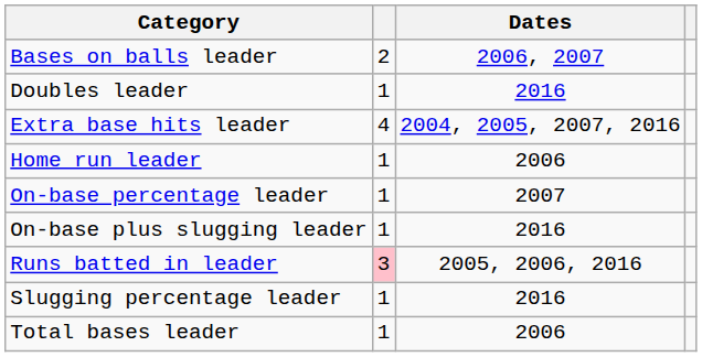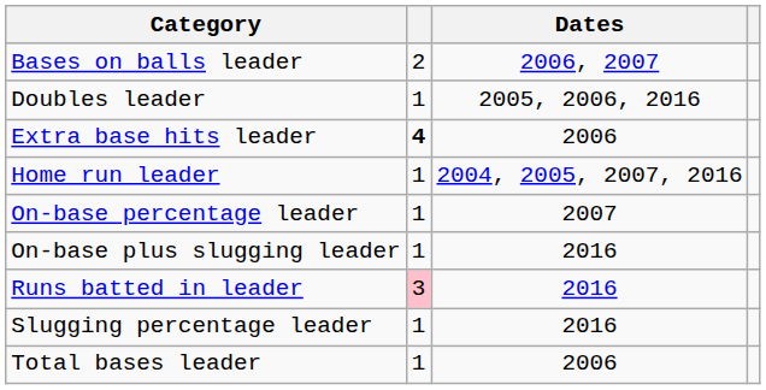 <table class="wikitable" margin: 5px; text-align: center;>
 <tr>
 <th>Category</th>
 <th></th>
 <th>Dates</th>
 <th></th>
 </tr>
 <tr>
 <td><a href='#'>Bases on balls</a> leader</td>
 <td align="center">2</td>
 <td align="center"><a href='#'>2006</a>, <a href='#'>2007</a></td>
 <td></td>
 </tr>
 <tr>
 <td>Doubles leader</td>
 <td align="center">1</td>
-<td align="center"><a href='#'>2016</a></td>
+<td align="center">2005, 2006, 2016</td>
 <td></td>
 </tr>
 <tr>
 <td><a href='#'>Extra base hits</a> leader</td>
-<td align="center">4</td>
-<td align="center"><a href='#'>2004</a>, <a href='#'>2005</a>, 2007, 2016</td>
+<td align="center"><strong>4</strong></td>
+<td align="center">2006</td>
 <td></td>
 </tr>
 <tr>
 <td><a href='#'>Home run leader</a></td>
 <td align="center">1</td>
-<td align="center">2006</td>
+<td align="center"><a href='#'>2004</a>, <a href='#'>2005</a>, 2007, 2016</td>
 <td></td>
 </tr>
 <tr>
 <td><a href='#'>On-base percentage</a> leader</td>
 <td align="center">1</td>
 <td align="center">2007</td>
 <td></td>
 </tr>
 <tr>
 <td>On-base plus slugging leader</td>
 <td align="center">1</td>
 <td align="center">2016</td>
 <td></td>
 </tr>
 <tr>
 <td><a href='#'>Runs batted in leader</a></td>
 <td align="center" style="background: pink;">3</td>
-<td align="center">2005, 2006, 2016</td>
+<td align="center"><a href='#'>2016</a></td>
 <td></td>
 </tr>
 <tr>
 <td>Slugging percentage leader</td>
 <td align="center">1</td>
 <td align="center">2016</td>
 <td></td>
 </tr>
 <tr>
 <td>Total bases leader</td>
 <td align="center">1</td>
 <td align="center">2006</td>
 <td></td>
 </tr>
 </table>
